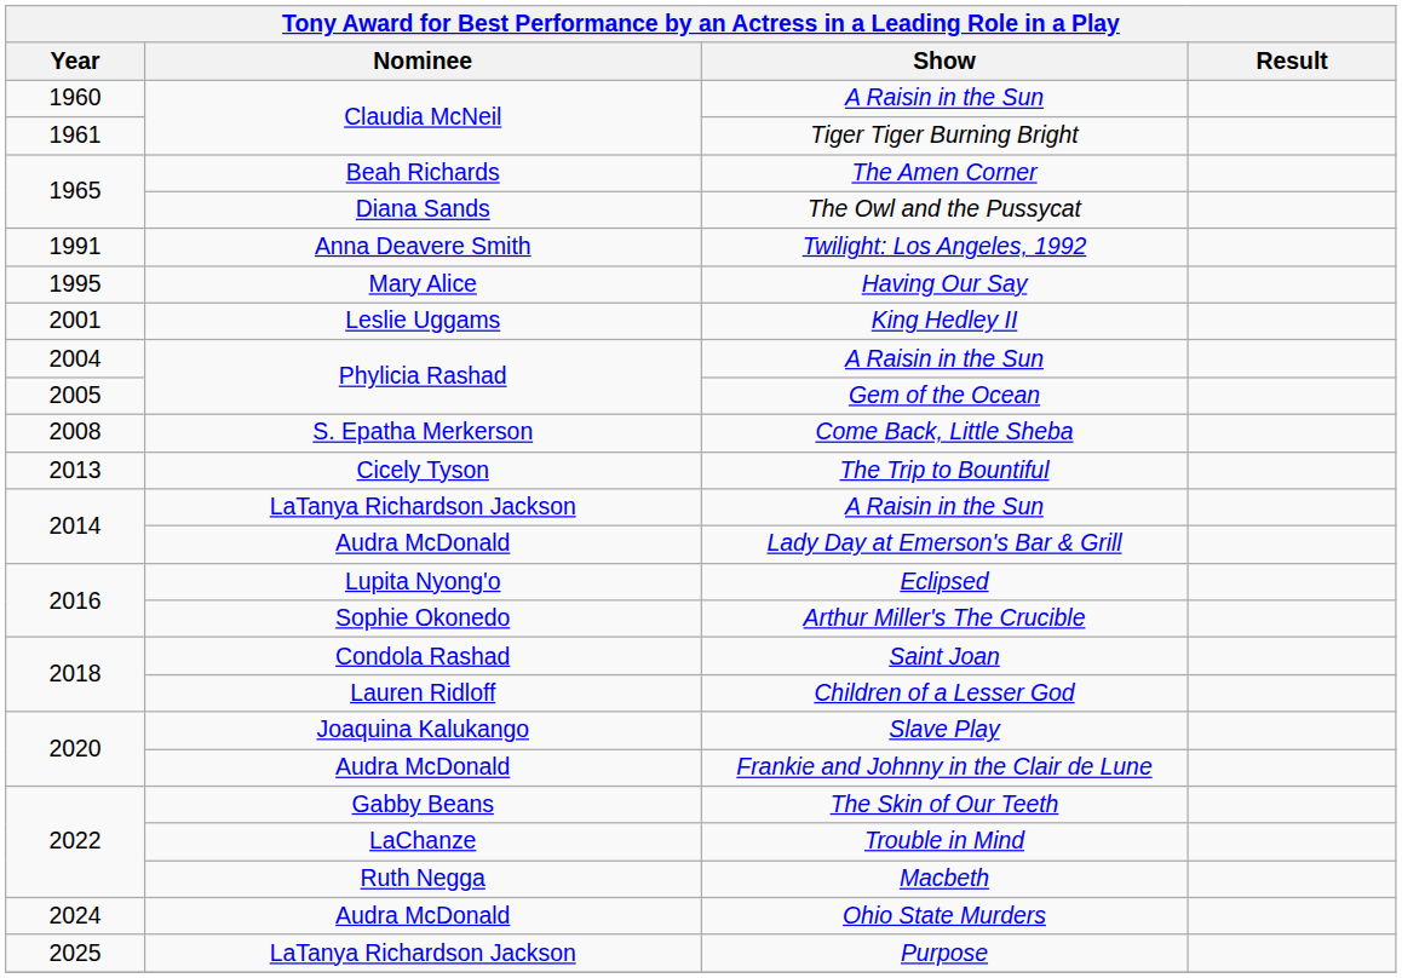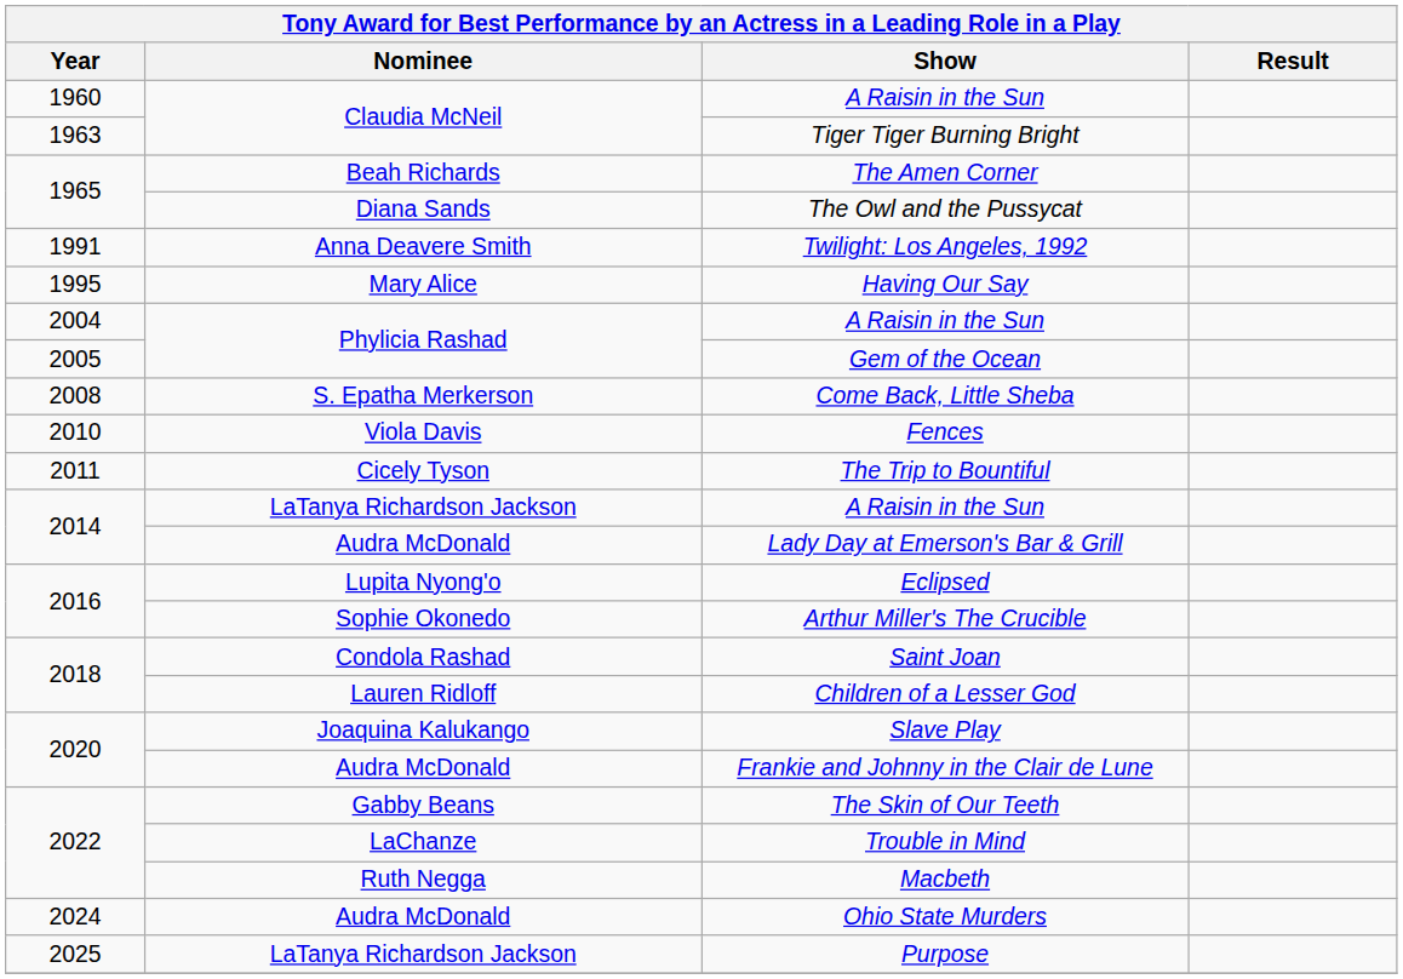 <table class="wikitable" width="60%" style="text-align: center">
 <tr>
 <th colspan="4"><a href='#'>Tony Award for Best Performance by an Actress in a Leading Role in a Play</a></th>
 </tr>
 <tr>
 <th style="width:10%;">Year</th>
 <th style="width:40%;">Nominee</th>
 <th style="width:35%;">Show</th>
 <th style="width:15%;">Result</th>
 </tr>
 <tr>
 <td>1960</td>
 <td rowspan="2"><a href='#'>Claudia McNeil</a></td>
 <td><em><a href='#'>A Raisin in the Sun</a></em></td>
 <td></td>
 </tr>
 <tr>
-<td>1961</td>
+<td>1963</td>
 <td><em>Tiger Tiger Burning Bright</em></td>
 <td></td>
 </tr>
 <tr>
 <td rowspan="2">1965</td>
 <td><a href='#'>Beah Richards</a></td>
 <td><em><a href='#'>The Amen Corner</a></em></td>
 <td></td>
 </tr>
 <tr>
 <td><a href='#'>Diana Sands</a></td>
 <td><em>The Owl and the Pussycat</em></td>
 <td></td>
 </tr>
 <tr>
 <td>1991</td>
 <td><a href='#'>Anna Deavere Smith</a></td>
 <td><em><a href='#'>Twilight: Los Angeles, 1992</a></em></td>
 <td></td>
 </tr>
 <tr>
 <td>1995</td>
 <td><a href='#'>Mary Alice</a></td>
 <td><em><a href='#'>Having Our Say</a></em></td>
 <td></td>
 </tr>
 <tr>
-<td>2001</td>
-<td><a href='#'>Leslie Uggams</a></td>
-<td><em><a href='#'>King Hedley II</a></em></td>
-<td></td>
-</tr>
-<tr>
 <td>2004</td>
 <td rowspan="2"><a href='#'>Phylicia Rashad</a></td>
 <td><em><a href='#'>A Raisin in the Sun</a></em></td>
 <td></td>
 </tr>
 <tr>
 <td>2005</td>
 <td><em><a href='#'>Gem of the Ocean</a></em></td>
 <td></td>
 </tr>
 <tr>
 <td>2008</td>
 <td><a href='#'>S. Epatha Merkerson</a></td>
 <td><em><a href='#'>Come Back, Little Sheba</a></em></td>
 <td></td>
 </tr>
 <tr>
-<td>2013</td>
+<td>2010</td>
+<td><a href='#'>Viola Davis</a></td>
+<td><em><a href='#'>Fences</a></em></td>
+<td></td>
+</tr>
+<tr>
+<td>2011</td>
 <td><a href='#'>Cicely Tyson</a></td>
 <td><em><a href='#'>The Trip to Bountiful</a></em></td>
 <td></td>
 </tr>
 <tr>
 <td rowspan="2">2014</td>
 <td><a href='#'>LaTanya Richardson Jackson</a></td>
 <td><em><a href='#'>A Raisin in the Sun</a></em></td>
 <td></td>
 </tr>
 <tr>
 <td><a href='#'>Audra McDonald</a></td>
 <td><em><a href='#'>Lady Day at Emerson's Bar & Grill</a></em></td>
 <td></td>
 </tr>
 <tr>
 <td rowspan="2">2016</td>
 <td><a href='#'>Lupita Nyong'o</a></td>
 <td><em><a href='#'>Eclipsed</a></em></td>
 <td></td>
 </tr>
 <tr>
 <td><a href='#'>Sophie Okonedo</a></td>
 <td><em><a href='#'>Arthur Miller's The Crucible</a></em></td>
 <td></td>
 </tr>
 <tr>
 <td rowspan="2">2018</td>
 <td><a href='#'>Condola Rashad</a></td>
 <td><em><a href='#'>Saint Joan</a></em></td>
 <td></td>
 </tr>
 <tr>
 <td><a href='#'>Lauren Ridloff</a></td>
 <td><em><a href='#'>Children of a Lesser God</a></em></td>
 <td></td>
 </tr>
 <tr>
 <td rowspan="2">2020</td>
 <td><a href='#'>Joaquina Kalukango</a></td>
 <td><em><a href='#'>Slave Play</a></em></td>
 <td></td>
 </tr>
 <tr>
 <td><a href='#'>Audra McDonald</a></td>
 <td><em><a href='#'>Frankie and Johnny in the Clair de Lune</a></em></td>
 <td></td>
 </tr>
 <tr>
 <td rowspan="3">2022</td>
 <td><a href='#'>Gabby Beans</a></td>
 <td><em><a href='#'>The Skin of Our Teeth</a></em></td>
 <td></td>
 </tr>
 <tr>
 <td><a href='#'>LaChanze</a></td>
 <td><em><a href='#'>Trouble in Mind</a></em></td>
 <td></td>
 </tr>
 <tr>
 <td><a href='#'>Ruth Negga</a></td>
 <td><em><a href='#'>Macbeth</a></em></td>
 <td></td>
 </tr>
 <tr>
 <td>2024</td>
 <td><a href='#'>Audra McDonald</a></td>
 <td><em><a href='#'>Ohio State Murders</a></em></td>
 <td></td>
 </tr>
 <tr>
 <td>2025</td>
 <td><a href='#'>LaTanya Richardson Jackson</a></td>
 <td><em><a href='#'>Purpose</a></em></td>
 <td></td>
 </tr>
 <tr>
 </tr>
 </table>
